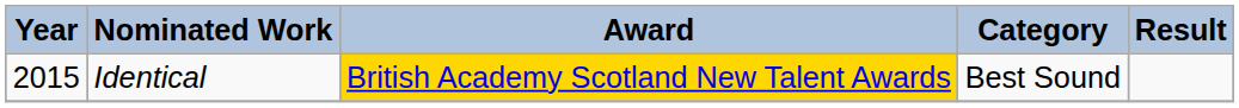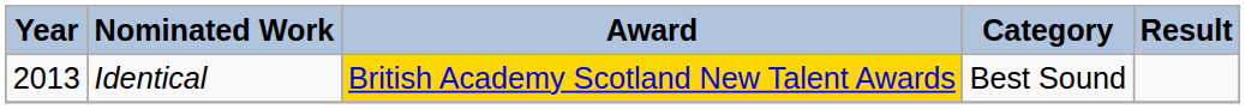 <table class="wikitable" style="font-size:90%">
 <tr style="text-align:center;">
 <th style="background:#B0C4DE;">Year</th>
 <th style="background:#B0C4DE;">Nominated Work</th>
 <th style="background:#B0C4DE;">Award</th>
 <th style="background:#B0C4DE;">Category</th>
 <th style="background:#B0C4DE;">Result</th>
 </tr>
 <tr>
-<td>2015</td>
+<td>2013</td>
 <td><em>Identical</em></td>
 <td style="background: gold;"><a href='#'>British Academy Scotland New Talent Awards</a></td>
 <td>Best Sound</td>
 <td></td>
 </tr>
 <tr>
 </tr>
 </table>
